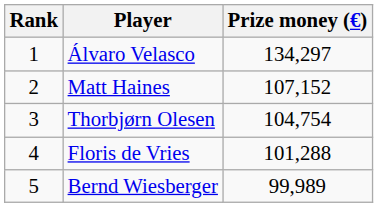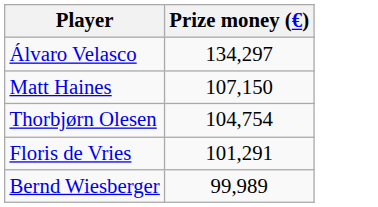 <table class="wikitable">
 <tr>
-<th>Rank</th>
 <th>Player</th>
 <th>Prize money (<a href='#'>€</a>)</th>
 </tr>
 <tr>
-<td align=center>1</td>
 <td> <a href='#'>Álvaro Velasco</a></td>
 <td align=center>134,297</td>
 </tr>
 <tr>
-<td align=center>2</td>
 <td> <a href='#'>Matt Haines</a></td>
-<td align=center>107,152</td>
+<td align=center>107,150</td>
 </tr>
 <tr>
-<td align=center>3</td>
 <td> <a href='#'>Thorbjørn Olesen</a></td>
 <td align=center>104,754</td>
 </tr>
 <tr>
-<td align=center>4</td>
 <td> <a href='#'>Floris de Vries</a></td>
-<td align=center>101,288</td>
+<td align=center>101,291</td>
 </tr>
 <tr>
-<td align=center>5</td>
 <td> <a href='#'>Bernd Wiesberger</a></td>
 <td align=center>99,989</td>
 </tr>
 </table>
